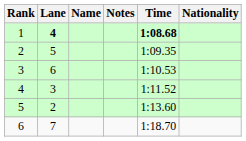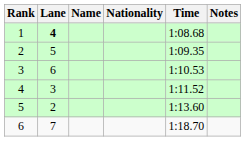 <table class="wikitable sortable" style="text-align:center">
 <tr>
 <th>Rank</th>
 <th>Lane</th>
 <th>Name</th>
+<th>Nationality</th>
+<th>Time</th>
 <th>Notes</th>
-<th>Time</th>
-<th>Nationality</th>
 </tr>
 <tr bgcolor=ccffcc>
 <td>1</td>
 <td><strong>4</strong></td>
 <td align=left></td>
+<td align=left></td>
+<td>1:08.68</td>
 <td><strong></strong></td>
-<td><strong>1:08.68</strong></td>
-<td align=left></td>
 </tr>
 <tr bgcolor=ccffcc>
 <td>2</td>
 <td>5</td>
 <td align=left></td>
+<td align=left></td>
+<td>1:09.35</td>
 <td><strong></strong></td>
-<td>1:09.35</td>
-<td align=left></td>
 </tr>
 <tr bgcolor=ccffcc>
 <td>3</td>
 <td>6</td>
 <td align=left></td>
+<td align=left></td>
+<td>1:10.53</td>
 <td><strong></strong></td>
-<td>1:10.53</td>
-<td align=left></td>
 </tr>
 <tr bgcolor=ccffcc>
 <td>4</td>
 <td>3</td>
 <td align=left></td>
+<td align=left></td>
+<td>1:11.52</td>
 <td><strong></strong></td>
-<td>1:11.52</td>
-<td align=left></td>
 </tr>
 <tr bgcolor=ccffcc>
 <td>5</td>
 <td>2</td>
 <td align=left></td>
+<td align=left></td>
+<td>1:13.60</td>
 <td><strong></strong></td>
-<td>1:13.60</td>
-<td align=left></td>
 </tr>
 <tr>
 <td>6</td>
 <td>7</td>
 <td align=left></td>
+<td align=left></td>
+<td>1:18.70</td>
 <td></td>
-<td>1:18.70</td>
-<td align=left></td>
 </tr>
 </table>
